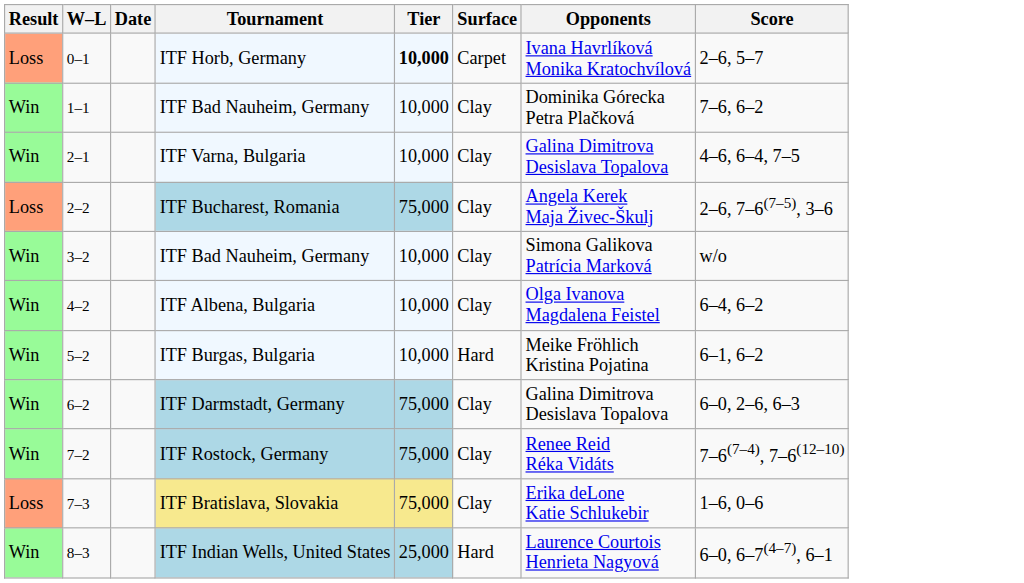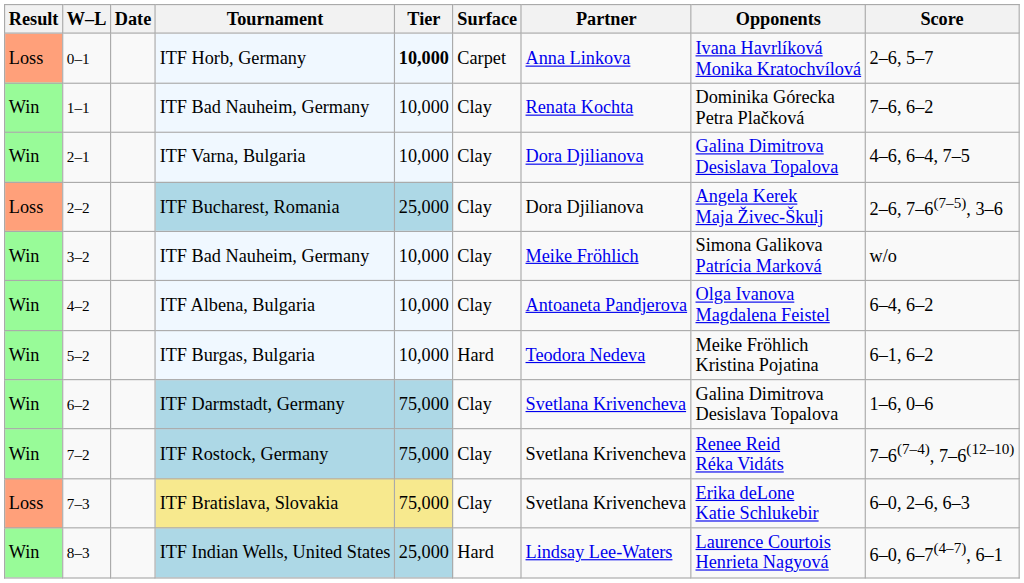 <table class="sortable wikitable">
 <tr>
 <th>Result</th>
 <th class="unsortable">W–L</th>
 <th>Date</th>
 <th>Tournament</th>
 <th>Tier</th>
 <th>Surface</th>
+<th>Partner</th>
 <th>Opponents</th>
 <th class="unsortable">Score</th>
 </tr>
 <tr>
 <td style="background:#ffa07a;">Loss</td>
 <td><small>0–1</small></td>
 <td></td>
 <td style="background:#f0f8ff;">ITF Horb, Germany</td>
 <td style="background:#f0f8ff;"><strong>10,000</strong></td>
 <td>Carpet</td>
+<td> <a href='#'>Anna Linkova</a></td>
 <td> <a href='#'>Ivana Havrlíková</a><br> <a href='#'>Monika Kratochvílová</a></td>
 <td>2–6, 5–7</td>
 </tr>
 <tr>
 <td style="background:#98fb98;">Win</td>
 <td><small>1–1</small></td>
 <td></td>
 <td style="background:#f0f8ff;">ITF Bad Nauheim, Germany</td>
 <td style="background:#f0f8ff;">10,000</td>
 <td>Clay</td>
+<td> <a href='#'>Renata Kochta</a></td>
 <td> Dominika Górecka<br> Petra Plačková</td>
 <td>7–6, 6–2</td>
 </tr>
 <tr>
 <td style="background:#98fb98;">Win</td>
 <td><small>2–1</small></td>
 <td></td>
 <td style="background:#f0f8ff;">ITF Varna, Bulgaria</td>
 <td style="background:#f0f8ff;">10,000</td>
 <td>Clay</td>
+<td> <a href='#'>Dora Djilianova</a></td>
 <td> <a href='#'>Galina Dimitrova</a><br> <a href='#'>Desislava Topalova</a></td>
 <td>4–6, 6–4, 7–5</td>
 </tr>
 <tr>
 <td style="background:#ffa07a;">Loss</td>
 <td><small>2–2</small></td>
 <td></td>
 <td style="background:lightblue;">ITF Bucharest, Romania</td>
-<td style="background:lightblue;">75,000</td>
+<td style="background:lightblue;">25,000</td>
 <td>Clay</td>
+<td> Dora Djilianova</td>
 <td> <a href='#'>Angela Kerek</a><br> <a href='#'>Maja Živec-Škulj</a></td>
 <td>2–6, 7–6<sup>(7–5)</sup>, 3–6</td>
 </tr>
 <tr>
 <td style="background:#98fb98;">Win</td>
 <td><small>3–2</small></td>
 <td></td>
 <td style="background:#f0f8ff;">ITF Bad Nauheim, Germany</td>
 <td style="background:#f0f8ff;">10,000</td>
 <td>Clay</td>
+<td> <a href='#'>Meike Fröhlich</a></td>
 <td> Simona Galikova<br> <a href='#'>Patrícia Marková</a></td>
 <td>w/o</td>
 </tr>
 <tr>
 <td style="background:#98fb98;">Win</td>
 <td><small>4–2</small></td>
 <td></td>
 <td style="background:#f0f8ff;">ITF Albena, Bulgaria</td>
 <td style="background:#f0f8ff;">10,000</td>
 <td>Clay</td>
+<td> <a href='#'>Antoaneta Pandjerova</a></td>
 <td> <a href='#'>Olga Ivanova</a><br> <a href='#'>Magdalena Feistel</a></td>
 <td>6–4, 6–2</td>
 </tr>
 <tr>
 <td style="background:#98fb98;">Win</td>
 <td><small>5–2</small></td>
 <td></td>
 <td style="background:#f0f8ff;">ITF Burgas, Bulgaria</td>
 <td style="background:#f0f8ff;">10,000</td>
 <td>Hard</td>
+<td> <a href='#'>Teodora Nedeva</a></td>
 <td> Meike Fröhlich<br> Kristina Pojatina</td>
 <td>6–1, 6–2</td>
 </tr>
 <tr>
 <td style="background:#98fb98;">Win</td>
 <td><small>6–2</small></td>
 <td></td>
 <td style="background:lightblue;">ITF Darmstadt, Germany</td>
 <td style="background:lightblue;">75,000</td>
 <td>Clay</td>
+<td> <a href='#'>Svetlana Krivencheva</a></td>
 <td> Galina Dimitrova<br> Desislava Topalova</td>
-<td>6–0, 2–6, 6–3</td>
+<td>1–6, 0–6</td>
 </tr>
 <tr>
 <td style="background:#98fb98;">Win</td>
 <td><small>7–2</small></td>
 <td></td>
 <td style="background:lightblue;">ITF Rostock, Germany</td>
 <td style="background:lightblue;">75,000</td>
 <td>Clay</td>
+<td> Svetlana Krivencheva</td>
 <td> <a href='#'>Renee Reid</a><br> <a href='#'>Réka Vidáts</a></td>
 <td>7–6<sup>(7–4)</sup>, 7–6<sup>(12–10)</sup></td>
 </tr>
 <tr>
 <td style="background:#ffa07a;">Loss</td>
 <td><small>7–3</small></td>
 <td></td>
 <td style="background:#f7e98e;">ITF Bratislava, Slovakia</td>
 <td style="background:#f7e98e;">75,000</td>
 <td>Clay</td>
+<td> Svetlana Krivencheva</td>
 <td> <a href='#'>Erika deLone</a><br> <a href='#'>Katie Schlukebir</a></td>
-<td>1–6, 0–6</td>
+<td>6–0, 2–6, 6–3</td>
 </tr>
 <tr>
 <td style="background:#98fb98;">Win</td>
 <td><small>8–3</small></td>
 <td></td>
 <td style="background:lightblue;">ITF Indian Wells, United States</td>
 <td style="background:lightblue;">25,000</td>
 <td>Hard</td>
+<td> <a href='#'>Lindsay Lee-Waters</a></td>
 <td> <a href='#'>Laurence Courtois</a><br> <a href='#'>Henrieta Nagyová</a></td>
 <td>6–0, 6–7<sup>(4–7)</sup>, 6–1</td>
 </tr>
 </table>
